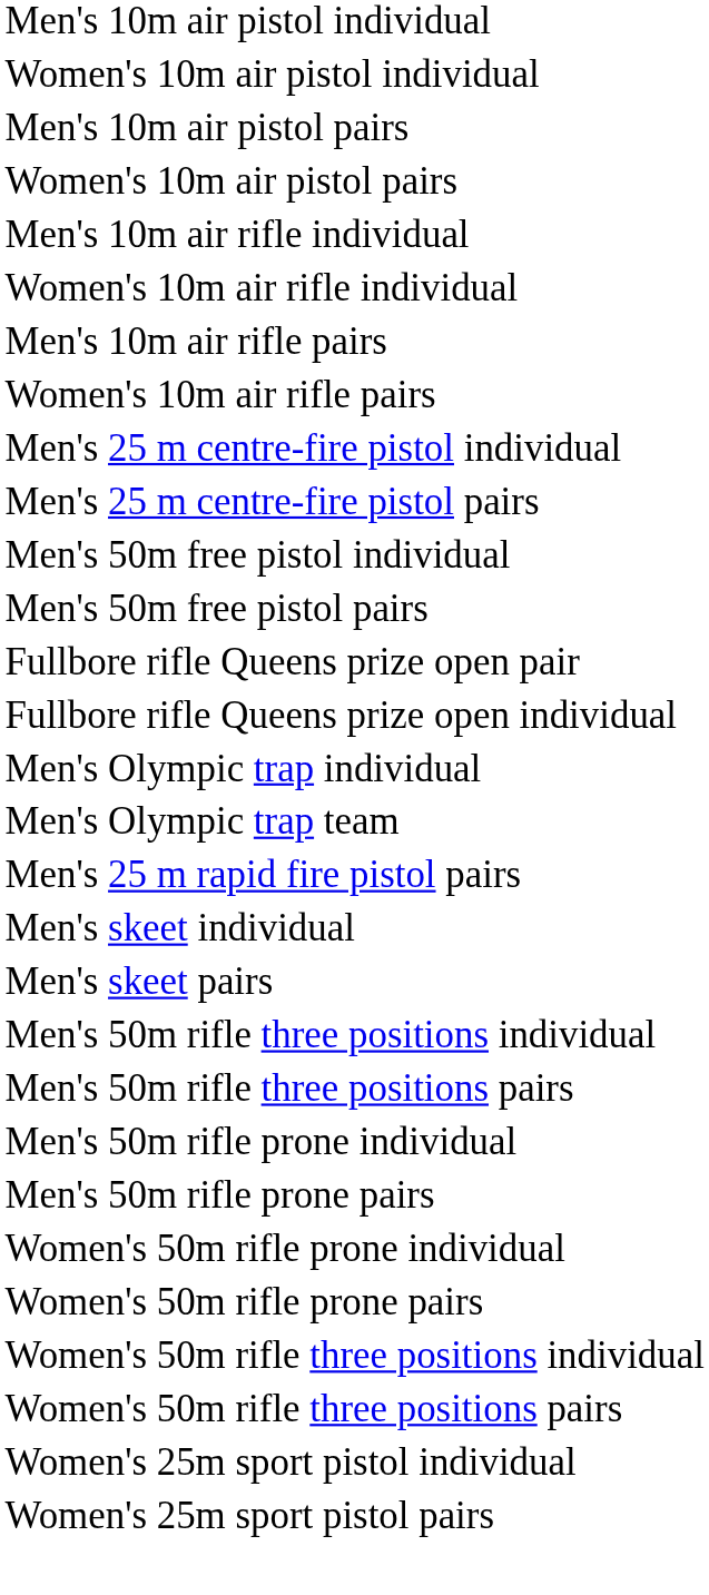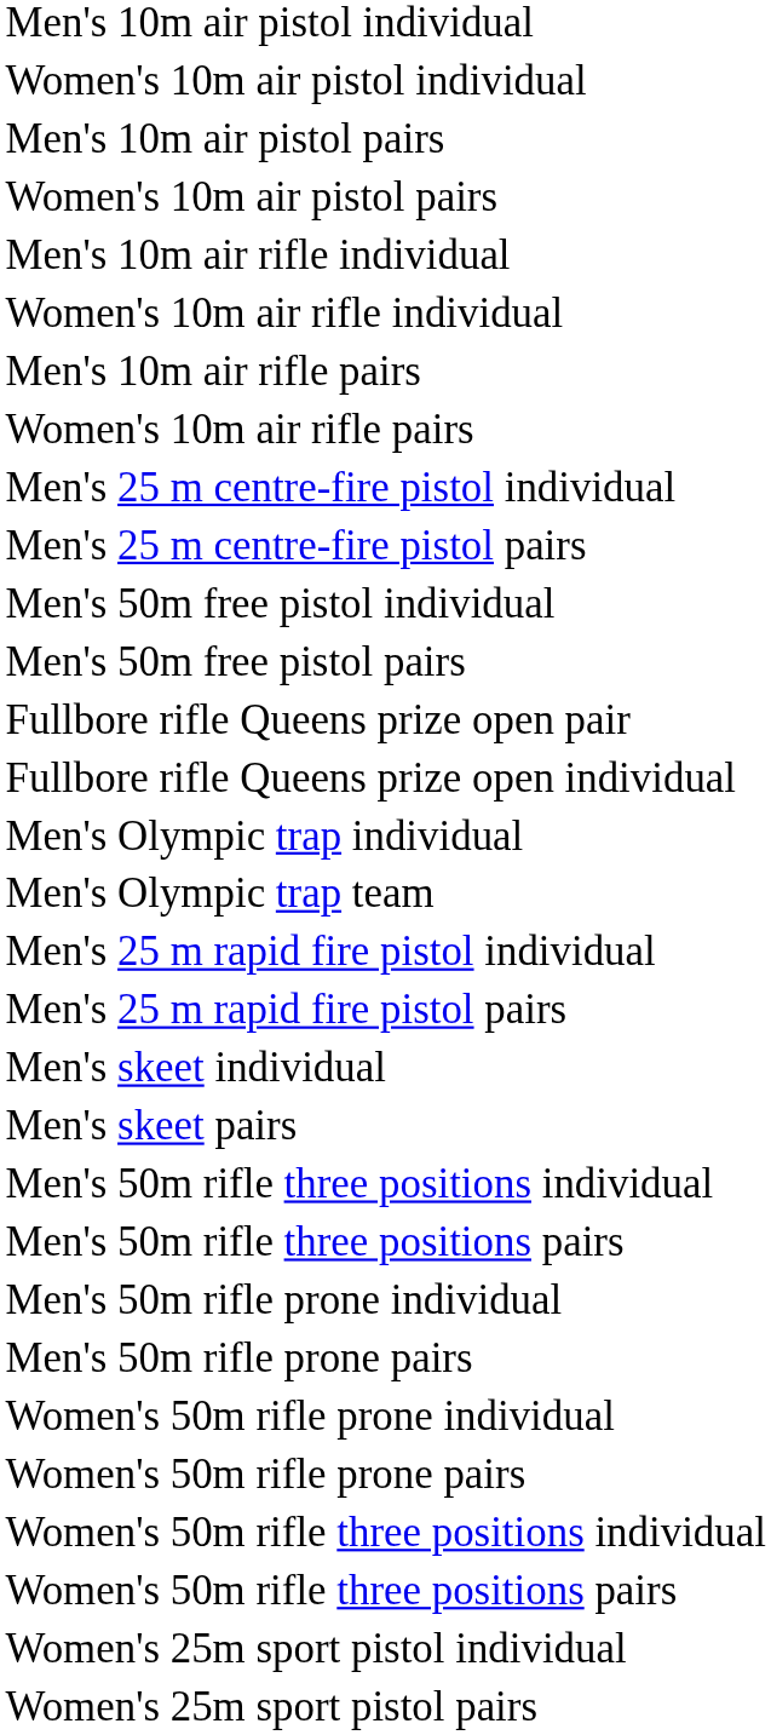 <table>
 <tr>
 <td>Men's 10m air pistol individual</td>
 <td></td>
 <td></td>
 <td></td>
 </tr>
 <tr>
 <td>Women's 10m air pistol individual</td>
 <td></td>
 <td></td>
 <td></td>
 </tr>
 <tr>
 <td>Men's 10m air pistol pairs</td>
 <td></td>
 <td></td>
 <td></td>
 </tr>
 <tr>
 <td>Women's 10m air pistol pairs</td>
 <td></td>
 <td></td>
 <td></td>
 </tr>
 <tr>
 <td>Men's 10m air rifle individual</td>
 <td></td>
 <td></td>
 <td></td>
 </tr>
 <tr>
 <td>Women's 10m air rifle individual</td>
 <td></td>
 <td></td>
 <td></td>
 </tr>
 <tr>
 <td>Men's 10m air rifle pairs</td>
 <td></td>
 <td></td>
 <td></td>
 </tr>
 <tr>
 <td>Women's 10m air rifle pairs</td>
 <td></td>
 <td></td>
 <td></td>
 </tr>
 <tr>
 <td>Men's <a href='#'>25 m centre-fire pistol</a> individual</td>
 <td></td>
 <td></td>
 <td></td>
 </tr>
 <tr>
 <td>Men's <a href='#'>25 m centre-fire pistol</a> pairs</td>
 <td></td>
 <td></td>
 <td></td>
 </tr>
 <tr>
 <td>Men's 50m free pistol individual</td>
 <td></td>
 <td></td>
 <td></td>
 </tr>
 <tr>
 <td>Men's 50m free pistol pairs</td>
 <td></td>
 <td></td>
 <td></td>
 </tr>
 <tr>
 <td>Fullbore rifle Queens prize open pair</td>
 <td></td>
 <td></td>
 <td></td>
 </tr>
 <tr>
 <td>Fullbore rifle Queens prize open individual</td>
 <td></td>
 <td></td>
 <td></td>
 </tr>
 <tr>
 <td>Men's Olympic <a href='#'>trap</a> individual</td>
 <td></td>
 <td></td>
 <td></td>
 </tr>
 <tr>
 <td>Men's Olympic <a href='#'>trap</a> team</td>
 <td></td>
 <td></td>
 <td></td>
 </tr>
 <tr>
+<td>Men's <a href='#'>25 m rapid fire pistol</a> individual</td>
+<td></td>
+<td></td>
+<td></td>
+</tr>
+<tr>
 <td>Men's <a href='#'>25 m rapid fire pistol</a> pairs</td>
 <td></td>
 <td></td>
 <td></td>
 </tr>
 <tr>
 <td>Men's <a href='#'>skeet</a> individual</td>
 <td></td>
 <td></td>
 <td></td>
 </tr>
 <tr>
 <td>Men's <a href='#'>skeet</a> pairs</td>
 <td></td>
 <td></td>
 <td></td>
 </tr>
 <tr>
 <td>Men's 50m rifle <a href='#'>three positions</a> individual</td>
 <td></td>
 <td></td>
 <td></td>
 </tr>
 <tr>
 <td>Men's 50m rifle <a href='#'>three positions</a> pairs</td>
 <td></td>
 <td></td>
 <td></td>
 </tr>
 <tr>
 <td>Men's 50m rifle prone individual</td>
 <td></td>
 <td></td>
 <td></td>
 </tr>
 <tr>
 <td>Men's 50m rifle prone pairs</td>
 <td></td>
 <td></td>
 <td></td>
 </tr>
 <tr>
 <td>Women's 50m rifle prone individual</td>
 <td></td>
 <td></td>
 <td></td>
 </tr>
 <tr>
 <td>Women's 50m rifle prone pairs</td>
 <td></td>
 <td></td>
 <td></td>
 </tr>
 <tr>
 <td>Women's 50m rifle <a href='#'>three positions</a> individual</td>
 <td></td>
 <td></td>
 <td></td>
 </tr>
 <tr>
 <td>Women's 50m rifle <a href='#'>three positions</a> pairs</td>
 <td></td>
 <td></td>
 <td></td>
 </tr>
 <tr>
 <td>Women's 25m sport pistol individual</td>
 <td></td>
 <td></td>
 <td></td>
 </tr>
 <tr>
 <td>Women's 25m sport pistol pairs</td>
 <td></td>
 <td></td>
 <td></td>
 </tr>
 </table>
